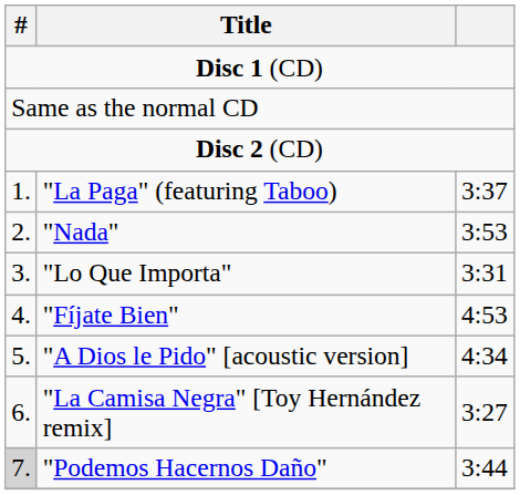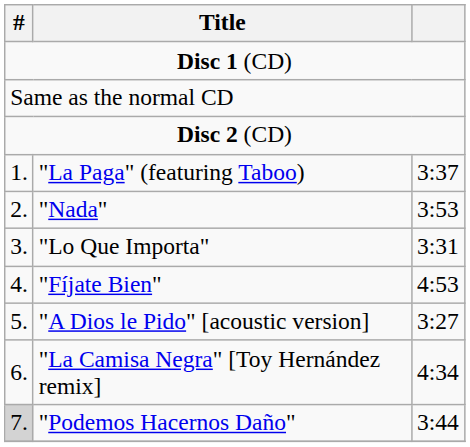 <table class="wikitable">
 <tr>
 <th>#</th>
 <th width="250">Title</th>
 <th></th>
 </tr>
 <tr>
 <td colspan="3" align="center"><strong>Disc 1</strong> (CD)</td>
 </tr>
 <tr>
 <td colspan="3">Same as the normal CD</td>
 </tr>
 <tr>
 <td colspan="3" align="center"><strong>Disc 2</strong> (CD)</td>
 </tr>
 <tr>
 <td>1.</td>
 <td>"<a href='#'>La Paga</a>" (featuring <a href='#'>Taboo</a>)</td>
 <td>3:37</td>
 </tr>
 <tr>
 <td>2.</td>
 <td>"<a href='#'>Nada</a>"</td>
 <td>3:53</td>
 </tr>
 <tr>
 <td>3.</td>
 <td>"Lo Que Importa"</td>
 <td>3:31</td>
 </tr>
 <tr>
 <td>4.</td>
 <td>"<a href='#'>Fíjate Bien</a>"</td>
 <td>4:53</td>
 </tr>
 <tr>
 <td>5.</td>
 <td>"<a href='#'>A Dios le Pido</a>" [acoustic version]</td>
-<td>4:34</td>
+<td>3:27</td>
 </tr>
 <tr>
 <td>6.</td>
 <td>"<a href='#'>La Camisa Negra</a>" [Toy Hernández remix]</td>
-<td>3:27</td>
+<td>4:34</td>
 </tr>
 <tr>
 <td style="background: lightgrey;">7.</td>
 <td>"<a href='#'>Podemos Hacernos Daño</a>"</td>
 <td>3:44</td>
 </tr>
 <tr>
 </tr>
 </table>
